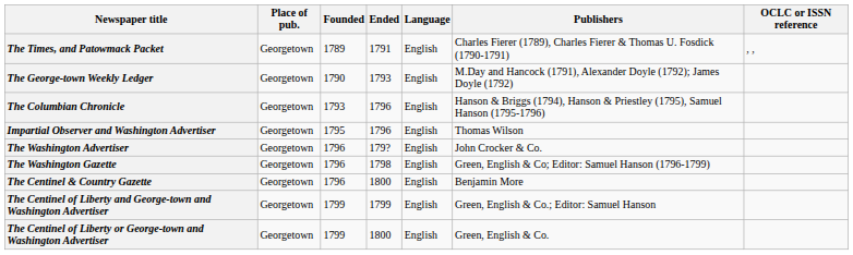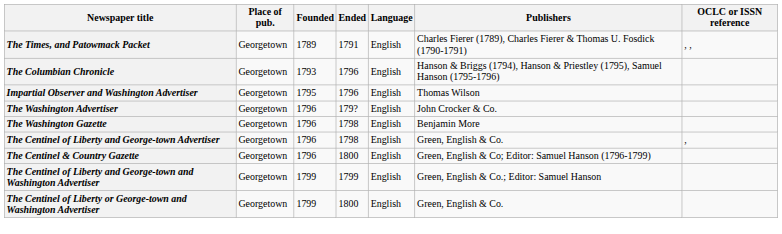 <table class="wikitable sortable plainrowheaders" summary="Washington, D.C., newspapers founded in the 1700s">
 <tr>
 <th scope="col">Newspaper title</th>
 <th scope="col">Place of pub.</th>
 <th scope="col">Founded</th>
 <th scope="col">Ended</th>
 <th scope="col">Language</th>
 <th scope="col">Publishers</th>
 <th scope="col">OCLC or ISSN reference</th>
 </tr>
 <tr>
 <th scope="row" style="text-align: left" data-sort-value="Times and Patowmack Packet"><em>The Times, and Patowmack Packet</em></th>
 <td>Georgetown</td>
 <td>1789</td>
 <td>1791</td>
 <td>English</td>
 <td>Charles Fierer (1789), Charles Fierer & Thomas U. Fosdick (1790-1791)</td>
 <td>, , </td>
-</tr>
-<tr>
-<th scope="row" style="text-align: left" data-sort-value="George-town Weekly Ledger"><em>The George-town Weekly Ledger</em></th>
-<td>Georgetown</td>
-<td>1790</td>
-<td>1793</td>
-<td>English</td>
-<td>M.Day and Hancock (1791), Alexander Doyle (1792); James Doyle (1792)</td>
-<td></td>
 </tr>
 <tr>
 <th scope="row" style="text-align: left" data-sort-value="Columbian Chronicle"><em>The Columbian Chronicle</em></th>
 <td>Georgetown</td>
 <td>1793</td>
 <td>1796</td>
 <td>English</td>
 <td>Hanson & Briggs (1794), Hanson & Priestley (1795), Samuel Hanson (1795-1796)</td>
 <td></td>
 </tr>
 <tr>
 <th scope="row" style="text-align: left"><em>Impartial Observer and Washington Advertiser</em></th>
 <td>Georgetown</td>
 <td>1795</td>
 <td>1796</td>
 <td>English</td>
 <td>Thomas Wilson</td>
 <td></td>
 </tr>
 <tr>
 <th scope="row" style="text-align: left" data-sort-value="Washington Advertiser"><em>The Washington Advertiser</em></th>
 <td>Georgetown</td>
 <td>1796</td>
 <td>179?</td>
 <td>English</td>
 <td>John Crocker & Co.</td>
 <td></td>
 </tr>
 <tr>
 <th scope="row" style="text-align: left" data-sort-value="Washington Gazette"><em>The Washington Gazette</em></th>
 <td>Georgetown</td>
 <td>1796</td>
 <td>1798</td>
 <td>English</td>
-<td>Green, English & Co; Editor: Samuel Hanson (1796-1799)</td>
+<td>Benjamin More</td>
 <td></td>
+</tr>
+<tr>
+<th scope="row" style="text-align: left" data-sort-value="Centinel of Liberty and George-town Advertiser"><em>The Centinel of Liberty and George-town Advertiser</em></th>
+<td>Georgetown</td>
+<td>1796</td>
+<td>1798</td>
+<td>English</td>
+<td>Green, English & Co.</td>
+<td>, </td>
 </tr>
 <tr>
 <th scope="row" style="text-align: left" data-sort-value="Centinel & Country Gazette"><em>The Centinel & Country Gazette</em></th>
 <td>Georgetown</td>
 <td>1796</td>
 <td>1800</td>
 <td>English</td>
-<td>Benjamin More</td>
+<td>Green, English & Co; Editor: Samuel Hanson (1796-1799)</td>
 <td></td>
 </tr>
 <tr>
 <th scope="row" style="text-align: left" data-sort-value="Centinel of Liberty and George-town and Washington Advertiser"><em>The Centinel of Liberty and George-town and Washington Advertiser</em></th>
 <td>Georgetown</td>
 <td>1799</td>
 <td>1799</td>
 <td>English</td>
 <td>Green, English & Co.; Editor: Samuel Hanson</td>
 <td></td>
 </tr>
 <tr>
 <th scope="row" style="text-align: left" data-sort-value="Centinel of Liberty or George-town and Washington Advertiser"><em>The Centinel of Liberty or George-town and Washington Advertiser</em></th>
 <td>Georgetown</td>
 <td>1799</td>
 <td>1800</td>
 <td>English</td>
 <td>Green, English & Co.</td>
 <td></td>
 </tr>
 </table>
